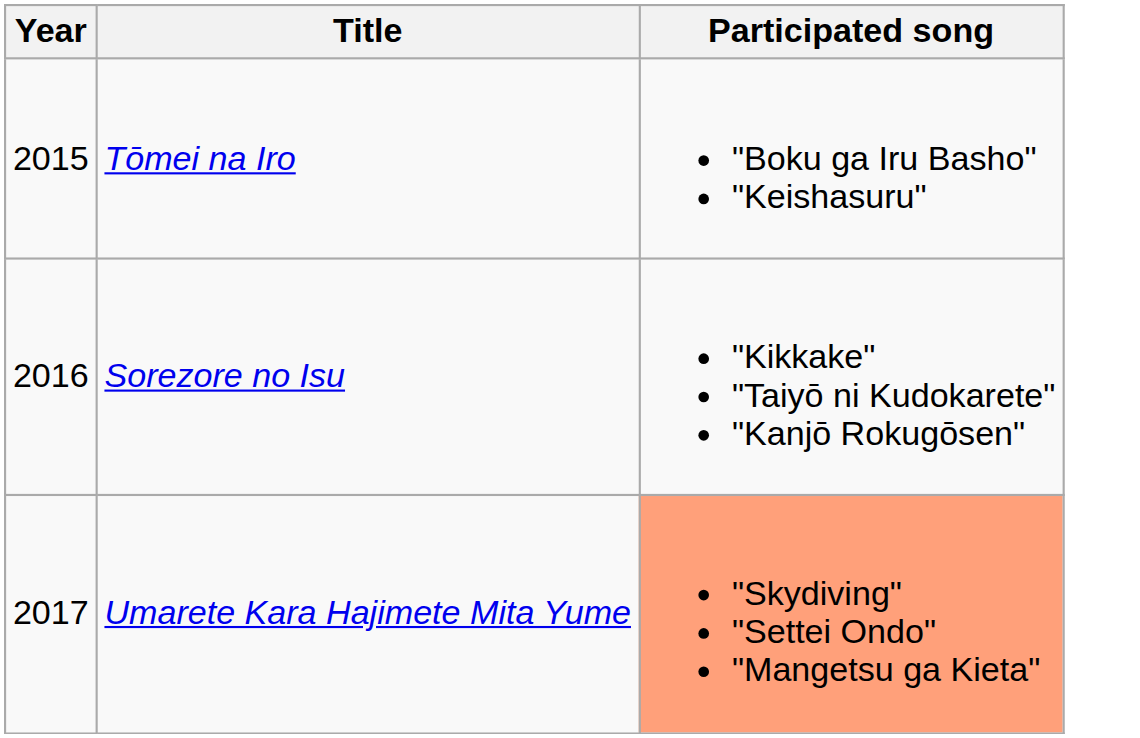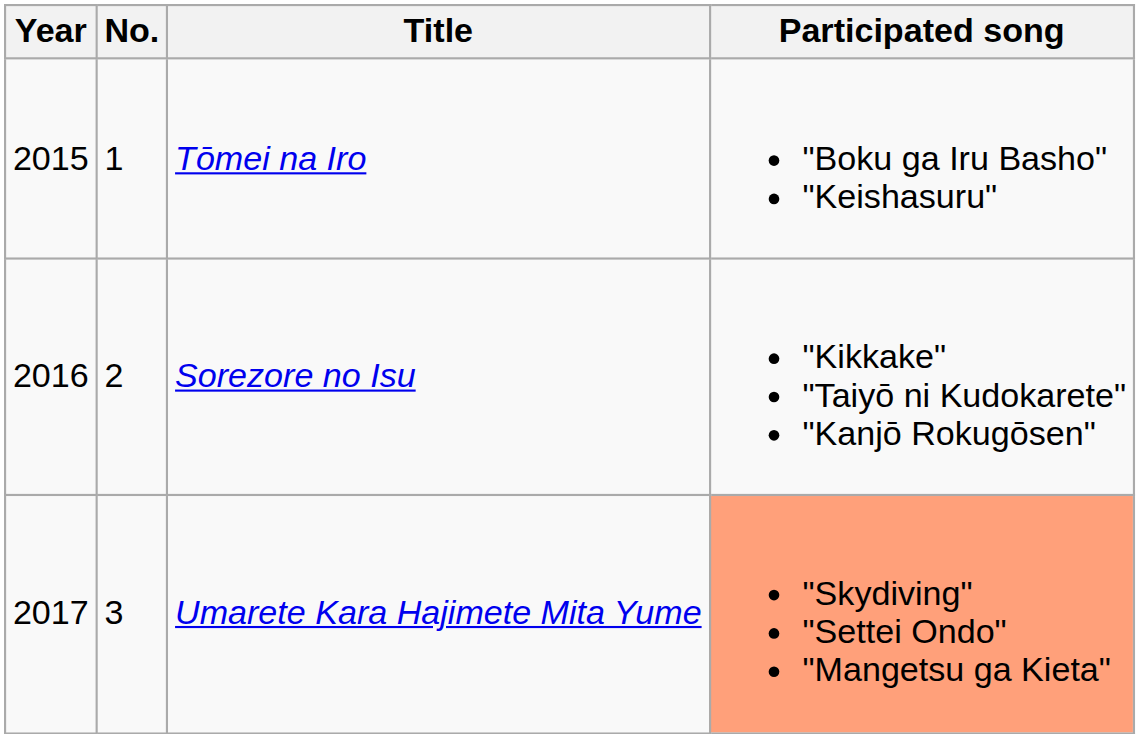 <table class="wikitable sortable">
 <tr>
 <th>Year</th>
+<th data-sort-type="number">No.</th>
 <th>Title</th>
 <th class="unsortable">Participated song</th>
 </tr>
 <tr>
 <td>2015</td>
+<td>1</td>
 <td><em><a href='#'>Tōmei na Iro</a></em></td>
 <td><br><ul><li>"Boku ga Iru Basho"</li><li>"Keishasuru"</li></ul></td>
 </tr>
 <tr>
 <td>2016</td>
+<td>2</td>
 <td><em><a href='#'>Sorezore no Isu</a></em></td>
 <td><br><ul><li>"Kikkake"</li><li>"Taiyō ni Kudokarete"</li><li>"Kanjō Rokugōsen"</li></ul></td>
 </tr>
 <tr>
 <td>2017</td>
+<td>3</td>
 <td><em><a href='#'>Umarete Kara Hajimete Mita Yume</a></em></td>
 <td style="background: lightsalmon;"><br><ul><li>"Skydiving"</li><li>"Settei Ondo"</li><li>"Mangetsu ga Kieta"</li></ul></td>
 </tr>
 </table>
